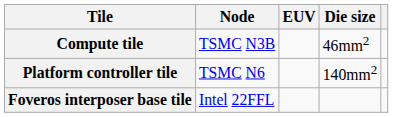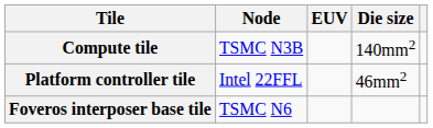 <table class="wikitable plainrowheaders" style="text-align: left;">
 <tr>
 <th>Tile</th>
 <th>Node</th>
 <th>EUV</th>
 <th>Die size</th>
 <th></th>
 </tr>
 <tr>
 <th scope="row">Compute tile</th>
 <td><a href='#'>TSMC</a> <a href='#'>N3B</a></td>
 <td></td>
+<td>140mm<sup>2</sup></td>
+<td></td>
+</tr>
+<tr>
+<th scope="row">Platform controller tile</th>
+<td><a href='#'>Intel</a> <a href='#'>22FFL</a></td>
+<td></td>
 <td>46mm<sup>2</sup></td>
 <td></td>
 </tr>
 <tr>
-<th scope="row">Platform controller tile</th>
+<th scope="row">Foveros interposer base tile</th>
 <td><a href='#'>TSMC</a> <a href='#'>N6</a></td>
-<td></td>
-<td>140mm<sup>2</sup></td>
-<td></td>
-</tr>
-<tr>
-<th scope="row">Foveros interposer base tile</th>
-<td><a href='#'>Intel</a> <a href='#'>22FFL</a></td>
 <td></td>
 <td></td>
 <td></td>
 </tr>
 </table>
